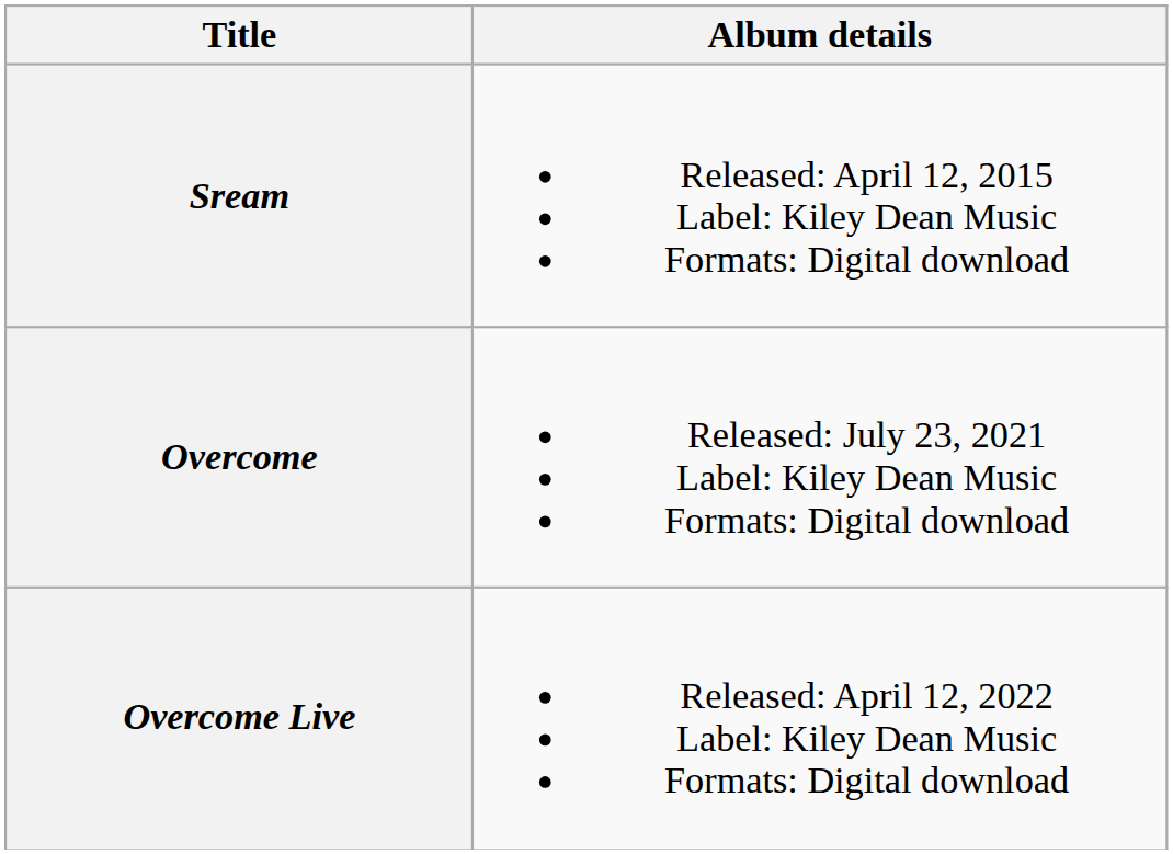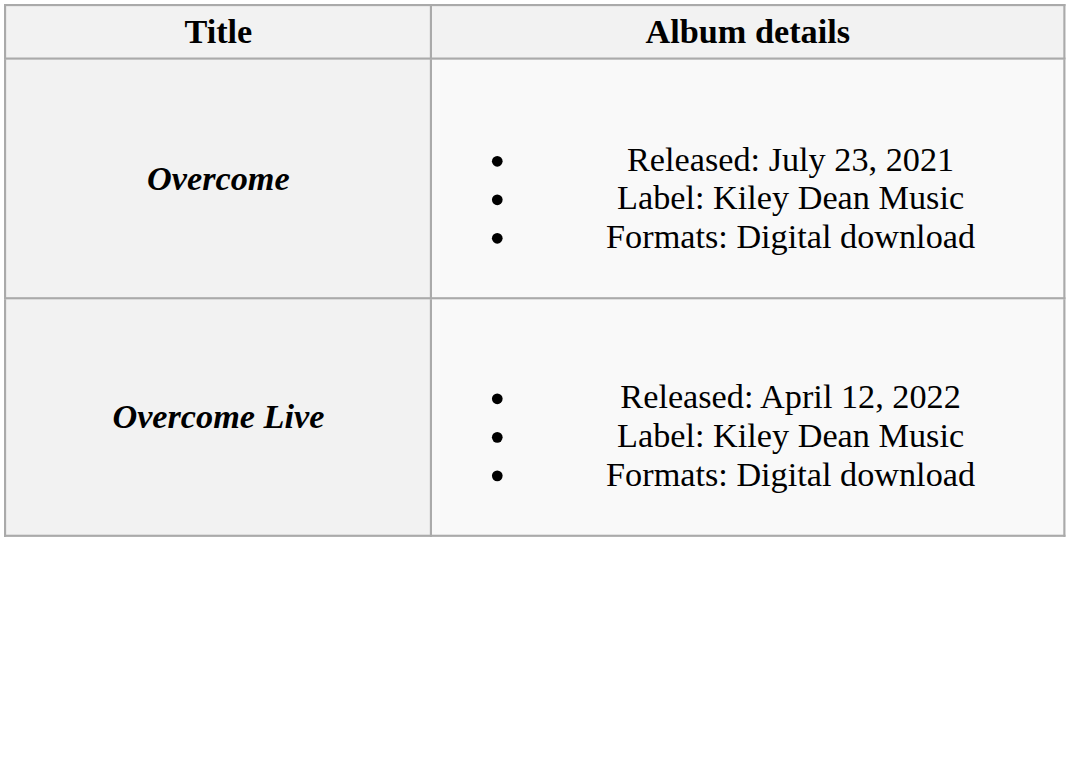 <table class="wikitable plainrowheaders" style="text-align:center;" border="1">
 <tr>
 <th scope="col" style="width:12em;">Title</th>
 <th scope="col" style="width:18em;">Album details</th>
-</tr>
-<tr>
-<th scope="row"><em>Sream</em></th>
-<td><br><ul><li>Released: April 12, 2015</li><li>Label: Kiley Dean Music</li><li>Formats: Digital download</li></ul></td>
 </tr>
 <tr>
 <th scope="row"><em>Overcome</em></th>
 <td><br><ul><li>Released: July 23, 2021</li><li>Label: Kiley Dean Music</li><li>Formats: Digital download</li></ul></td>
 </tr>
 <tr>
 <th scope="row"><em>Overcome Live</em></th>
 <td><br><ul><li>Released: April 12, 2022</li><li>Label: Kiley Dean Music</li><li>Formats: Digital download</li></ul></td>
 </tr>
 </table>
